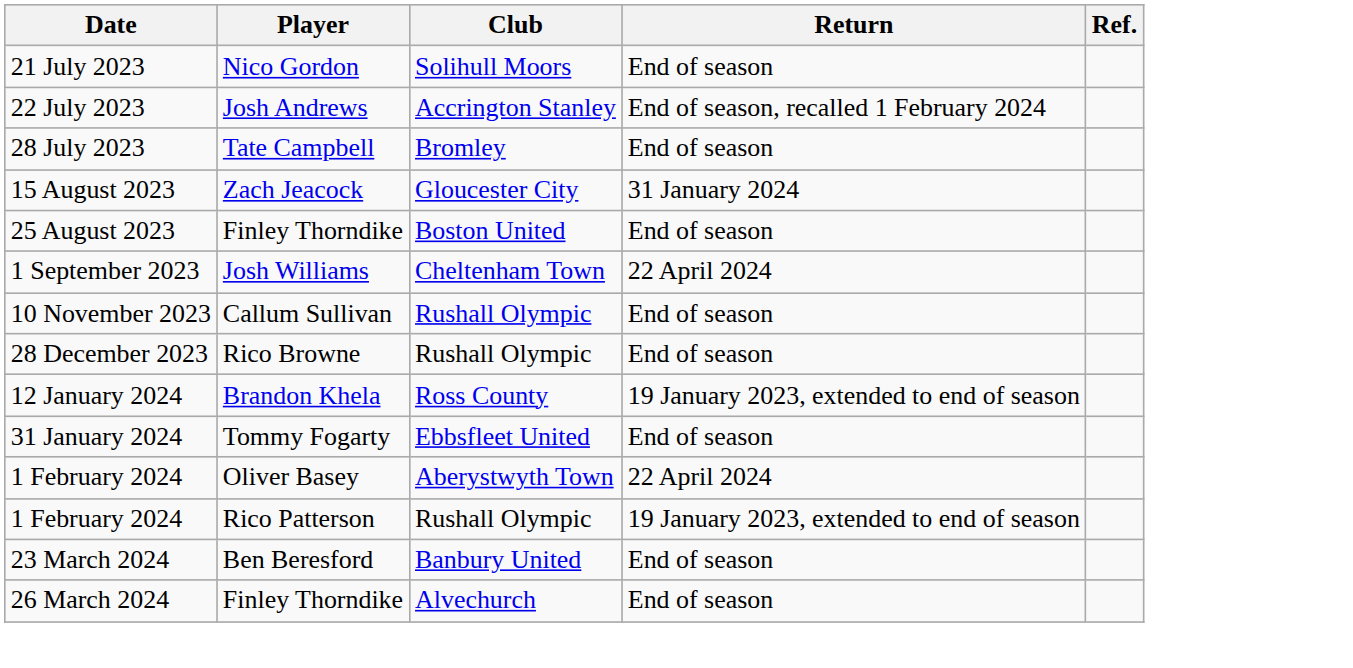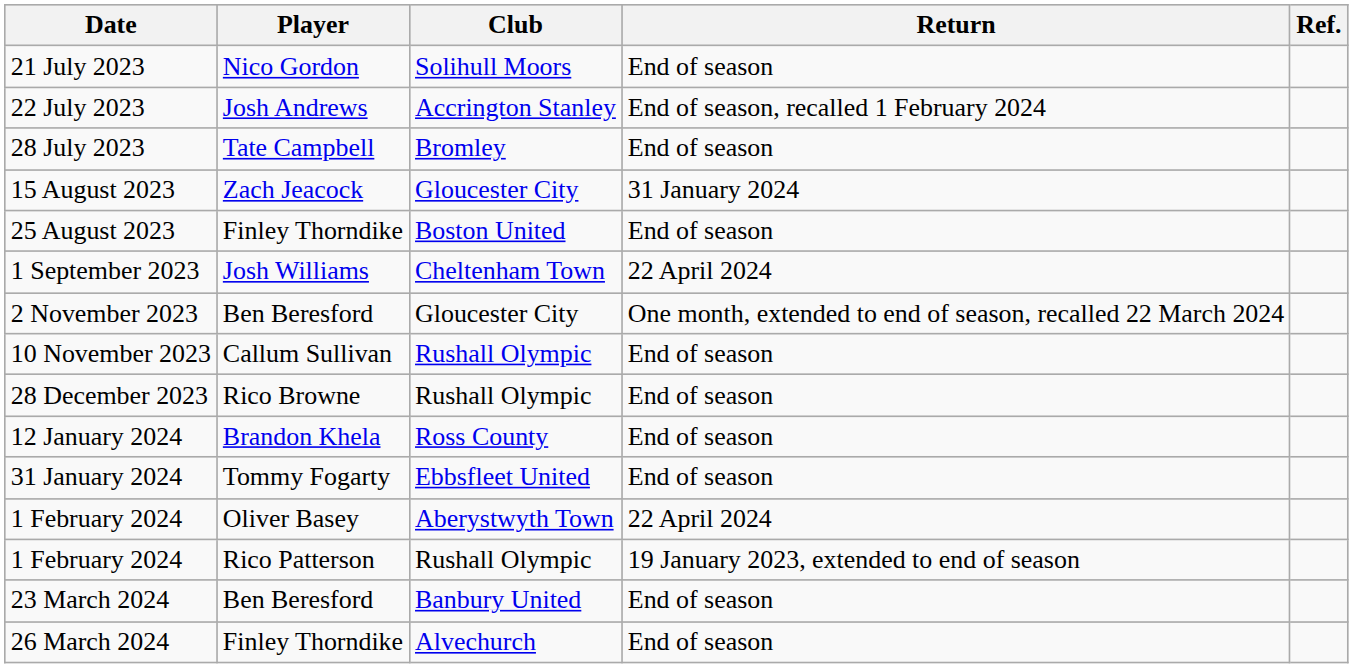 <table class="wikitable">
 <tr>
 <th>Date</th>
 <th>Player</th>
 <th>Club</th>
 <th>Return</th>
 <th>Ref.</th>
 </tr>
 <tr>
 <td>21 July 2023</td>
 <td><a href='#'>Nico Gordon</a></td>
 <td><a href='#'>Solihull Moors</a></td>
 <td>End of season</td>
 <td style="text-align:center;"></td>
 </tr>
 <tr>
 <td>22 July 2023</td>
 <td><a href='#'>Josh Andrews</a></td>
 <td><a href='#'>Accrington Stanley</a></td>
 <td>End of season, recalled 1 February 2024</td>
 <td style="text-align:center;"></td>
 </tr>
 <tr>
 <td>28 July 2023</td>
 <td><a href='#'>Tate Campbell</a></td>
 <td><a href='#'>Bromley</a></td>
 <td>End of season</td>
 <td style="text-align:center;"></td>
 </tr>
 <tr>
 <td>15 August 2023</td>
 <td><a href='#'>Zach Jeacock</a></td>
 <td><a href='#'>Gloucester City</a></td>
 <td>31 January 2024</td>
 <td style="text-align:center;"></td>
 </tr>
 <tr>
 <td>25 August 2023</td>
 <td>Finley Thorndike</td>
 <td><a href='#'>Boston United</a></td>
 <td>End of season</td>
 <td style="text-align:center;"></td>
 </tr>
 <tr>
 <td>1 September 2023</td>
 <td><a href='#'>Josh Williams</a></td>
 <td><a href='#'>Cheltenham Town</a></td>
 <td>22 April 2024</td>
 <td style="text-align:center;"></td>
 </tr>
 <tr>
+<td>2 November 2023</td>
+<td>Ben Beresford</td>
+<td>Gloucester City</td>
+<td>One month, extended to end of season, recalled 22 March 2024</td>
+<td style="text-align:center;"></td>
+</tr>
+<tr>
 <td>10 November 2023</td>
 <td>Callum Sullivan</td>
 <td><a href='#'>Rushall Olympic</a></td>
 <td>End of season</td>
 <td style="text-align:center;"></td>
 </tr>
 <tr>
 <td>28 December 2023</td>
 <td>Rico Browne</td>
 <td>Rushall Olympic</td>
 <td>End of season</td>
 <td style="text-align:center;"></td>
 </tr>
 <tr>
 <td>12 January 2024</td>
 <td><a href='#'>Brandon Khela</a></td>
 <td><a href='#'>Ross County</a></td>
-<td>19 January 2023, extended to end of season</td>
+<td>End of season</td>
 <td style="text-align:center;"></td>
 </tr>
 <tr>
 <td>31 January 2024</td>
 <td>Tommy Fogarty</td>
 <td><a href='#'>Ebbsfleet United</a></td>
 <td>End of season</td>
 <td style="text-align:center;"></td>
 </tr>
 <tr>
 <td>1 February 2024</td>
 <td>Oliver Basey</td>
 <td><a href='#'>Aberystwyth Town</a></td>
 <td>22 April 2024</td>
 <td style="text-align:center;"></td>
 </tr>
 <tr>
 <td>1 February 2024</td>
 <td>Rico Patterson</td>
 <td>Rushall Olympic</td>
 <td>19 January 2023, extended to end of season</td>
 <td style="text-align:center;"></td>
 </tr>
 <tr>
 <td>23 March 2024</td>
 <td>Ben Beresford</td>
 <td><a href='#'>Banbury United</a></td>
 <td>End of season</td>
 <td style="text-align:center;"></td>
 </tr>
 <tr>
 <td>26 March 2024</td>
 <td>Finley Thorndike</td>
 <td><a href='#'>Alvechurch</a></td>
 <td>End of season</td>
 <td style="text-align:center;"></td>
 </tr>
 </table>
